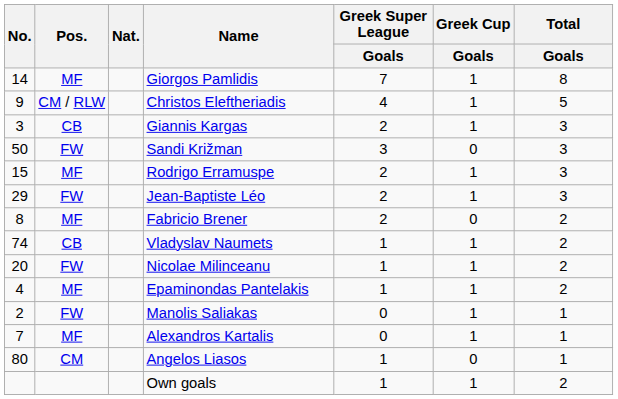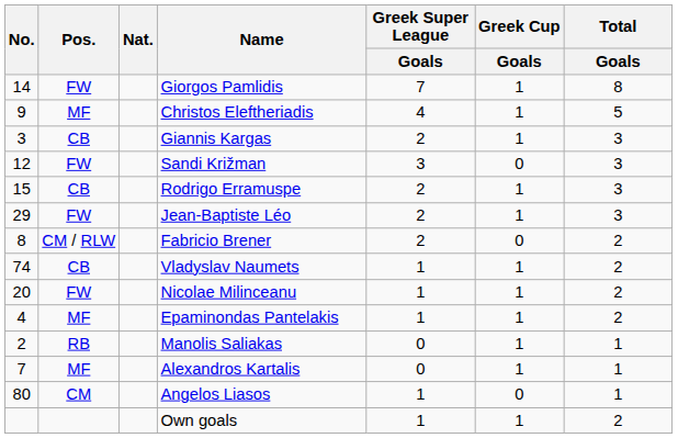 <table class="wikitable sortable" style="text-align:center">
 <tr>
 <th rowspan="2" style="text-align:center;">No.</th>
 <th rowspan="2" style="text-align:center;">Pos.</th>
 <th rowspan="2" style="text-align:center;">Nat.</th>
 <th rowspan="2" style="text-align:center; width:200px;">Name</th>
 <th style="text-align:center; width:100px;">Greek Super League</th>
 <th>Greek Cup</th>
 <th style="text-align:center; width:100px;">Total</th>
 </tr>
 <tr>
 <th style="text-align:center;">Goals</th>
 <th>Goals</th>
 <th style="text-align:center;">Goals</th>
 </tr>
 <tr>
 <td>14</td>
-<td><a href='#'>MF</a></td>
+<td><a href='#'>FW</a></td>
 <td></td>
 <td align="left"><a href='#'>Giorgos Pamlidis</a></td>
 <td>7</td>
 <td>1</td>
 <td>8</td>
 </tr>
 <tr>
 <td>9</td>
-<td><a href='#'>CM</a> / <a href='#'>RLW</a></td>
+<td><a href='#'>MF</a></td>
 <td></td>
 <td align="left"><a href='#'>Christos Eleftheriadis</a></td>
 <td>4</td>
 <td>1</td>
 <td>5</td>
 </tr>
 <tr>
 <td>3</td>
 <td><a href='#'>CB</a></td>
 <td></td>
 <td align="left"><a href='#'>Giannis Kargas</a></td>
 <td>2</td>
 <td>1</td>
 <td>3</td>
 </tr>
 <tr>
-<td>50</td>
+<td>12</td>
 <td><a href='#'>FW</a></td>
 <td></td>
 <td align="left"><a href='#'>Sandi Križman</a></td>
 <td>3</td>
 <td>0</td>
 <td>3</td>
 </tr>
 <tr>
 <td>15</td>
-<td><a href='#'>MF</a></td>
+<td><a href='#'>CB</a></td>
 <td></td>
 <td align="left"><a href='#'>Rodrigo Erramuspe</a></td>
 <td>2</td>
 <td>1</td>
 <td>3</td>
 </tr>
 <tr>
 <td>29</td>
 <td><a href='#'>FW</a></td>
 <td></td>
 <td align="left"><a href='#'>Jean-Baptiste Léo</a></td>
 <td>2</td>
 <td>1</td>
 <td>3</td>
 </tr>
 <tr>
 <td>8</td>
-<td><a href='#'>MF</a></td>
+<td><a href='#'>CM</a> / <a href='#'>RLW</a></td>
 <td></td>
 <td align="left"><a href='#'>Fabricio Brener</a></td>
 <td>2</td>
 <td>0</td>
 <td>2</td>
 </tr>
 <tr>
 <td>74</td>
 <td><a href='#'>CB</a></td>
 <td></td>
 <td align="left"><a href='#'>Vladyslav Naumets</a></td>
 <td>1</td>
 <td>1</td>
 <td>2</td>
 </tr>
 <tr>
 <td>20</td>
 <td><a href='#'>FW</a></td>
 <td></td>
 <td align="left"><a href='#'>Nicolae Milinceanu</a></td>
 <td>1</td>
 <td>1</td>
 <td>2</td>
 </tr>
 <tr>
 <td>4</td>
 <td><a href='#'>MF</a></td>
 <td></td>
 <td align="left"><a href='#'>Epaminondas Pantelakis</a></td>
 <td>1</td>
 <td>1</td>
 <td>2</td>
 </tr>
 <tr>
 <td>2</td>
-<td><a href='#'>FW</a></td>
+<td><a href='#'>RB</a></td>
 <td></td>
 <td align="left"><a href='#'>Manolis Saliakas</a></td>
 <td>0</td>
 <td>1</td>
 <td>1</td>
 </tr>
 <tr>
 <td>7</td>
 <td><a href='#'>MF</a></td>
 <td></td>
 <td align="left"><a href='#'>Alexandros Kartalis</a></td>
 <td>0</td>
 <td>1</td>
 <td>1</td>
 </tr>
 <tr>
 <td>80</td>
 <td><a href='#'>CM</a></td>
 <td></td>
 <td align="left"><a href='#'>Angelos Liasos</a></td>
 <td>1</td>
 <td>0</td>
 <td>1</td>
 </tr>
 <tr>
 <td></td>
 <td></td>
 <td></td>
 <td align="left">Own goals</td>
 <td>1</td>
 <td>1</td>
 <td>2</td>
 </tr>
 </table>
